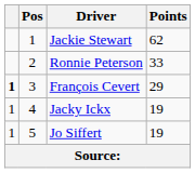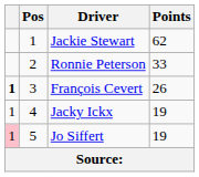 <table class="wikitable" style="font-size: 95%;">
 <tr>
 <th></th>
 <th>Pos</th>
 <th>Driver</th>
 <th>Points</th>
 </tr>
 <tr>
 <td align="left"></td>
 <td align="center">1</td>
 <td> <a href='#'>Jackie Stewart</a></td>
 <td align=left>62</td>
 </tr>
 <tr>
 <td align="left"></td>
 <td align="center">2</td>
 <td> <a href='#'>Ronnie Peterson</a></td>
 <td align=left>33</td>
 </tr>
 <tr>
 <td align="left"><strong> 1</strong></td>
 <td align="center">3</td>
 <td> <a href='#'>François Cevert</a></td>
-<td align=left>29</td>
+<td align=left>26</td>
 </tr>
 <tr>
 <td align="left"> 1</td>
 <td align="center">4</td>
 <td> <a href='#'>Jacky Ickx</a></td>
 <td align=left>19</td>
 </tr>
 <tr>
-<td align="left"> 1</td>
+<td align="left" style="background: pink;"> 1</td>
 <td align="center">5</td>
 <td> <a href='#'>Jo Siffert</a></td>
 <td align=left>19</td>
 </tr>
 <tr>
 <th colspan=4>Source:</th>
 </tr>
 </table>
